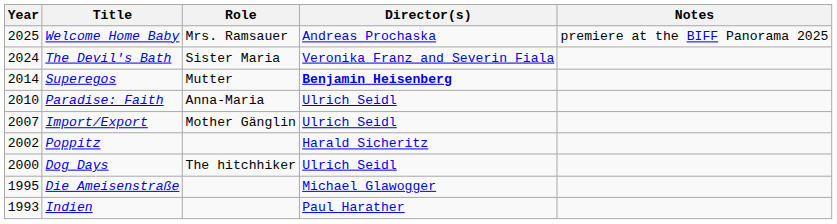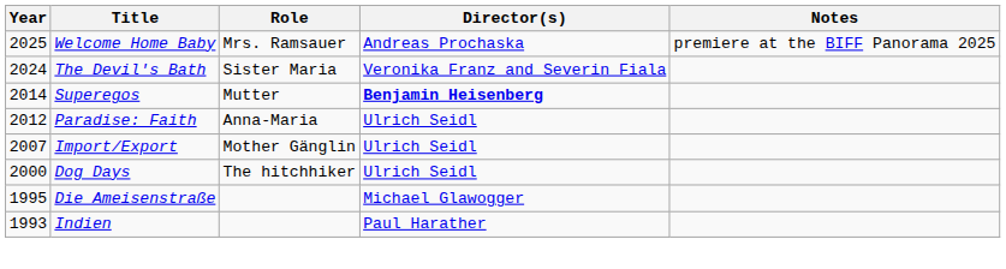 <table class="wikitable sortable">
 <tr>
 <th>Year</th>
 <th>Title</th>
 <th>Role</th>
 <th>Director(s)</th>
 <th class="unsortable">Notes</th>
 </tr>
 <tr>
 <td>2025</td>
 <td><em><a href='#'>Welcome Home Baby</a></em></td>
 <td>Mrs. Ramsauer</td>
 <td><a href='#'>Andreas Prochaska</a></td>
 <td>premiere at the <a href='#'>BIFF</a> Panorama 2025</td>
 </tr>
 <tr>
 <td>2024</td>
 <td><em><a href='#'>The Devil's Bath</a></em></td>
 <td>Sister Maria</td>
 <td><a href='#'>Veronika Franz and Severin Fiala</a></td>
 <td></td>
 </tr>
 <tr>
 <td>2014</td>
 <td><em><a href='#'>Superegos</a></em></td>
 <td>Mutter</td>
 <td><strong><a href='#'>Benjamin Heisenberg</a></strong></td>
 <td></td>
 </tr>
 <tr>
-<td>2010</td>
+<td>2012</td>
 <td><em><a href='#'>Paradise: Faith</a></em></td>
 <td>Anna-Maria</td>
 <td><a href='#'>Ulrich Seidl</a></td>
 <td></td>
 </tr>
 <tr>
 <td>2007</td>
 <td><em><a href='#'>Import/Export</a></em></td>
 <td>Mother Gänglin</td>
 <td><a href='#'>Ulrich Seidl</a></td>
-<td></td>
-</tr>
-<tr>
-<td>2002</td>
-<td><em><a href='#'>Poppitz</a></em></td>
-<td></td>
-<td><a href='#'>Harald Sicheritz</a></td>
 <td></td>
 </tr>
 <tr>
 <td>2000</td>
 <td><em><a href='#'>Dog Days</a></em></td>
 <td>The hitchhiker</td>
 <td><a href='#'>Ulrich Seidl</a></td>
 <td></td>
 </tr>
 <tr>
 <td>1995</td>
 <td><em><a href='#'>Die Ameisenstraße</a></em></td>
 <td></td>
 <td><a href='#'>Michael Glawogger</a></td>
 <td></td>
 </tr>
 <tr>
 <td>1993</td>
 <td><em><a href='#'>Indien</a></em></td>
 <td></td>
 <td><a href='#'>Paul Harather</a></td>
 <td></td>
 </tr>
 </table>
